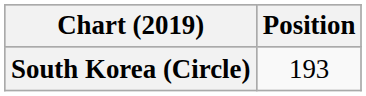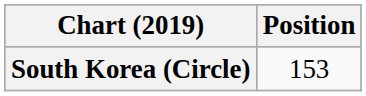 <table class="wikitable plainrowheaders" style="text-align:center">
 <tr>
 <th scope="col">Chart (2019)</th>
 <th scope="col">Position</th>
 </tr>
 <tr>
 <th scope="row">South Korea (Circle)</th>
-<td>193</td>
+<td>153</td>
 </tr>
 </table>
